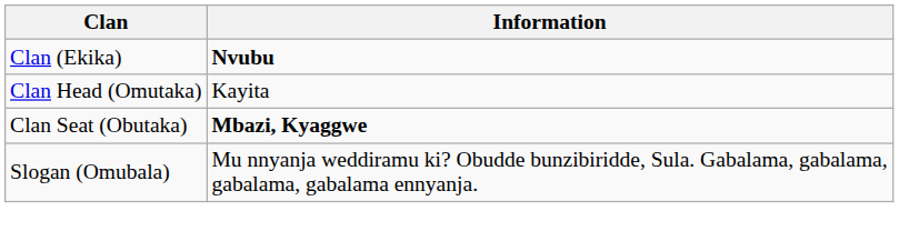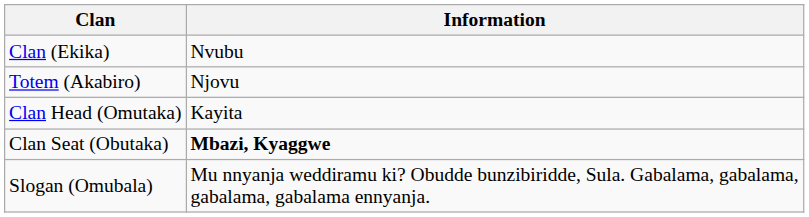 <table class="wikitable">
 <tr>
 <th>Clan</th>
 <th>Information</th>
 </tr>
 <tr>
 <td><a href='#'>Clan</a> (Ekika)</td>
-<td><strong>Nvubu</strong></td>
+<td>Nvubu</td>
+</tr>
+<tr>
+<td><a href='#'>Totem</a> (Akabiro)</td>
+<td>Njovu</td>
 </tr>
 <tr>
 <td><a href='#'>Clan</a> Head (Omutaka)</td>
 <td>Kayita</td>
 </tr>
 <tr>
 <td>Clan Seat (Obutaka)</td>
 <td><strong>Mbazi, Kyaggwe</strong></td>
 </tr>
 <tr>
 <td>Slogan (Omubala)</td>
 <td>Mu nnyanja weddiramu ki? Obudde bunzibiridde, Sula. Gabalama, gabalama,<br>gabalama, gabalama ennyanja.</td>
 </tr>
 </table>
